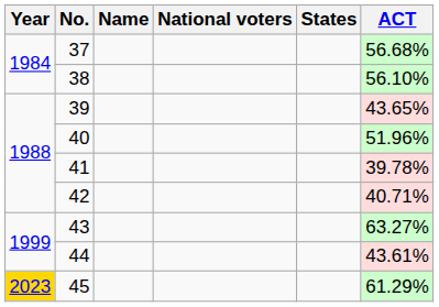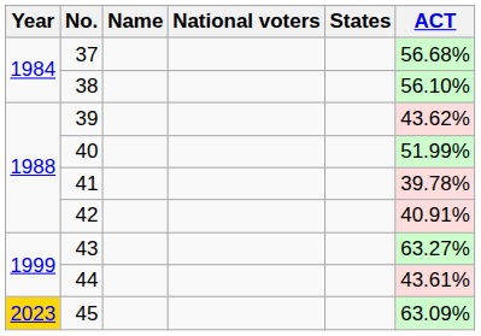 <table class="wikitable sortable">
 <tr>
 <th align="left">Year</th>
 <th align="right">No.</th>
 <th align="left">Name</th>
 <th>National voters</th>
 <th>States</th>
 <th align="center"><a href='#'>ACT</a></th>
 </tr>
 <tr>
 <td rowspan="2"><a href='#'>1984</a></td>
 <td align="right">37</td>
 <td></td>
 <td></td>
 <td></td>
 <td style="background: #CFC; vertical-align: middle; text-align: center">56.68%</td>
 </tr>
 <tr>
 <td align="right">38</td>
 <td></td>
 <td></td>
 <td></td>
 <td style="background: #CFC; vertical-align: middle; text-align: center">56.10%</td>
 </tr>
 <tr>
 <td rowspan="4"><a href='#'>1988</a></td>
 <td align="right">39</td>
 <td></td>
 <td></td>
 <td></td>
-<td style="background: #FDD; vertical-align: middle; text-align: center">43.65%</td>
+<td style="background: #FDD; vertical-align: middle; text-align: center">43.62%</td>
 </tr>
 <tr>
 <td align="right">40</td>
 <td></td>
 <td></td>
 <td></td>
-<td style="background: #CFC; vertical-align: middle; text-align: center">51.96%</td>
+<td style="background: #CFC; vertical-align: middle; text-align: center">51.99%</td>
 </tr>
 <tr>
 <td align="right">41</td>
 <td></td>
 <td></td>
 <td></td>
 <td style="background: #FDD; vertical-align: middle; text-align: center">39.78%</td>
 </tr>
 <tr>
 <td align="right">42</td>
 <td></td>
 <td></td>
 <td></td>
-<td style="background: #FDD; vertical-align: middle; text-align: center">40.71%</td>
+<td style="background: #FDD; vertical-align: middle; text-align: center">40.91%</td>
 </tr>
 <tr>
 <td rowspan="2"><a href='#'>1999</a></td>
 <td align="right">43</td>
 <td></td>
 <td></td>
 <td></td>
 <td style="background: #CFC; vertical-align: middle; text-align: center">63.27%</td>
 </tr>
 <tr>
 <td align="right">44</td>
 <td></td>
 <td></td>
 <td></td>
 <td style="background: #FDD; vertical-align: middle; text-align: center">43.61%</td>
 </tr>
 <tr>
 <td style="background: gold;"><a href='#'>2023</a></td>
 <td align="right">45</td>
 <td></td>
 <td></td>
 <td></td>
-<td style="background: #CFC; vertical-align: middle; text-align: center">61.29%</td>
+<td style="background: #CFC; vertical-align: middle; text-align: center">63.09%</td>
 </tr>
 </table>
